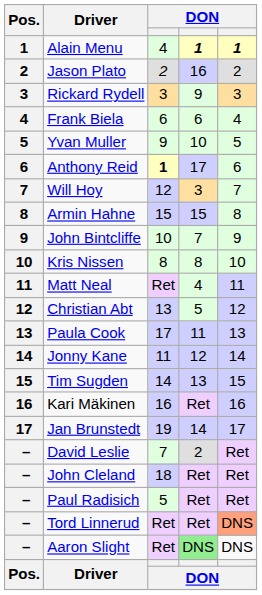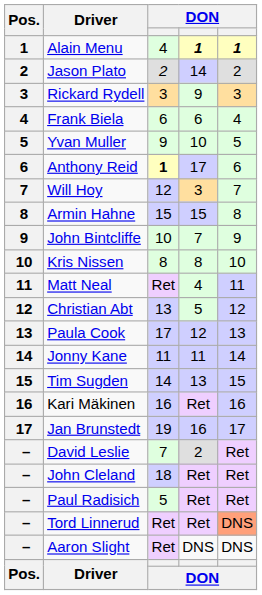 <table class="wikitable" style="font-size: 85%; text-align: center;">
 <tr valign="top">
 <th rowspan=2 valign="middle">Pos.</th>
 <th rowspan=2 valign="middle">Driver</th>
 <th colspan="3"><a href='#'>DON</a></th>
 </tr>
 <tr>
 <th></th>
 <th></th>
 <th></th>
 </tr>
 <tr>
 <th>1</th>
 <td align=left> <a href='#'>Alain Menu</a></td>
 <td style="background-color:#dfffdf">4</td>
 <td style="background-color:#FFFFBF"><strong><em>1</em></strong></td>
 <td style="background-color:#FFFFBF"><strong><em>1</em></strong></td>
 </tr>
 <tr>
 <th>2</th>
 <td align=left> <a href='#'>Jason Plato</a></td>
 <td style="background-color:#DFDFDF"><em>2</em></td>
-<td style="background-color:#cfcfff">16</td>
+<td style="background-color:#cfcfff">14</td>
 <td style="background-color:#DFDFDF">2</td>
 </tr>
 <tr>
 <th>3</th>
 <td align=left nowrap> <a href='#'>Rickard Rydell</a></td>
 <td style="background-color:#ffdf9f">3</td>
 <td style="background-color:#dfffdf">9</td>
 <td style="background-color:#ffdf9f">3</td>
 </tr>
 <tr>
 <th>4</th>
 <td align=left> <a href='#'>Frank Biela</a></td>
 <td style="background-color:#dfffdf">6</td>
 <td style="background-color:#dfffdf">6</td>
 <td style="background-color:#dfffdf">4</td>
 </tr>
 <tr>
 <th>5</th>
 <td align=left> <a href='#'>Yvan Muller</a></td>
 <td style="background-color:#dfffdf">9</td>
 <td style="background-color:#dfffdf">10</td>
 <td style="background-color:#dfffdf">5</td>
 </tr>
 <tr>
 <th>6</th>
 <td align=left> <a href='#'>Anthony Reid</a></td>
 <td style="background-color:#FFFFBF"><strong>1</strong></td>
 <td style="background-color:#cfcfff">17</td>
 <td style="background-color:#dfffdf">6</td>
 </tr>
 <tr>
 <th>7</th>
 <td align=left> <a href='#'>Will Hoy</a></td>
 <td style="background-color:#cfcfff">12</td>
 <td style="background-color:#ffdf9f">3</td>
 <td style="background-color:#dfffdf">7</td>
 </tr>
 <tr>
 <th>8</th>
 <td align=left> <a href='#'>Armin Hahne</a></td>
 <td style="background-color:#cfcfff">15</td>
 <td style="background-color:#cfcfff">15</td>
 <td style="background-color:#dfffdf">8</td>
 </tr>
 <tr>
 <th>9</th>
 <td align=left> <a href='#'>John Bintcliffe</a></td>
 <td style="background-color:#dfffdf">10</td>
 <td style="background-color:#dfffdf">7</td>
 <td style="background-color:#dfffdf">9</td>
 </tr>
 <tr>
 <th>10</th>
 <td align=left> <a href='#'>Kris Nissen</a></td>
 <td style="background-color:#dfffdf">8</td>
 <td style="background-color:#dfffdf">8</td>
 <td style="background-color:#dfffdf">10</td>
 </tr>
 <tr>
 <th>11</th>
 <td align=left> <a href='#'>Matt Neal</a></td>
 <td style="background-color:#EFCFFF">Ret</td>
 <td style="background-color:#dfffdf">4</td>
 <td style="background-color:#cfcfff">11</td>
 </tr>
 <tr>
 <th>12</th>
 <td align=left> <a href='#'>Christian Abt</a></td>
 <td style="background-color:#cfcfff">13</td>
 <td style="background-color:#dfffdf">5</td>
 <td style="background-color:#cfcfff">12</td>
 </tr>
 <tr>
 <th>13</th>
 <td align=left> <a href='#'>Paula Cook</a></td>
 <td style="background-color:#cfcfff">17</td>
-<td style="background-color:#cfcfff">11</td>
+<td style="background-color:#cfcfff">12</td>
 <td style="background-color:#cfcfff">13</td>
 </tr>
 <tr>
 <th>14</th>
 <td align=left> <a href='#'>Jonny Kane</a></td>
 <td style="background-color:#cfcfff">11</td>
-<td style="background-color:#cfcfff">12</td>
+<td style="background-color:#cfcfff">11</td>
 <td style="background-color:#cfcfff">14</td>
 </tr>
 <tr>
 <th>15</th>
 <td align=left> <a href='#'>Tim Sugden</a></td>
 <td style="background-color:#cfcfff">14</td>
 <td style="background-color:#cfcfff">13</td>
 <td style="background-color:#cfcfff">15</td>
 </tr>
 <tr>
 <th>16</th>
 <td align=left> Kari Mäkinen</td>
 <td style="background-color:#cfcfff">16</td>
 <td style="background-color:#EFCFFF">Ret</td>
 <td style="background-color:#cfcfff">16</td>
 </tr>
 <tr>
 <th>17</th>
 <td align=left> <a href='#'>Jan Brunstedt</a></td>
 <td style="background-color:#cfcfff">19</td>
-<td style="background-color:#cfcfff">14</td>
+<td style="background-color:#cfcfff">16</td>
 <td style="background-color:#cfcfff">17</td>
 </tr>
 <tr>
 <th> –</th>
 <td align=left> <a href='#'>David Leslie</a></td>
 <td style="background-color:#dfffdf">7</td>
 <td style="background-color:#DFDFDF">2</td>
 <td style="background-color:#EFCFFF">Ret</td>
 </tr>
 <tr>
 <th> –</th>
 <td align=left> <a href='#'>John Cleland</a></td>
 <td style="background-color:#cfcfff">18</td>
 <td style="background-color:#EFCFFF">Ret</td>
 <td style="background-color:#EFCFFF">Ret</td>
 </tr>
 <tr>
 <th> –</th>
 <td align=left> <a href='#'>Paul Radisich</a></td>
 <td style="background-color:#dfffdf">5</td>
 <td style="background-color:#EFCFFF">Ret</td>
 <td style="background-color:#EFCFFF">Ret</td>
 </tr>
 <tr>
 <th> –</th>
 <td align=left> <a href='#'>Tord Linnerud</a></td>
 <td style="background-color:#EFCFFF">Ret</td>
 <td style="background-color:#EFCFFF">Ret</td>
 <td style="background: lightsalmon;">DNS</td>
 </tr>
 <tr>
 <th> –</th>
 <td align=left> <a href='#'>Aaron Slight</a></td>
 <td style="background-color:#EFCFFF">Ret</td>
-<td style="background: lightgreen;">DNS</td>
+<td>DNS</td>
 <td>DNS</td>
 </tr>
 <tr>
 <th rowspan=2 valign="middle">Pos.</th>
 <th rowspan=2 valign="middle">Driver</th>
 <th></th>
 <th></th>
 <th></th>
 </tr>
 <tr>
 <th colspan="3"><a href='#'>DON</a></th>
 </tr>
 </table>
